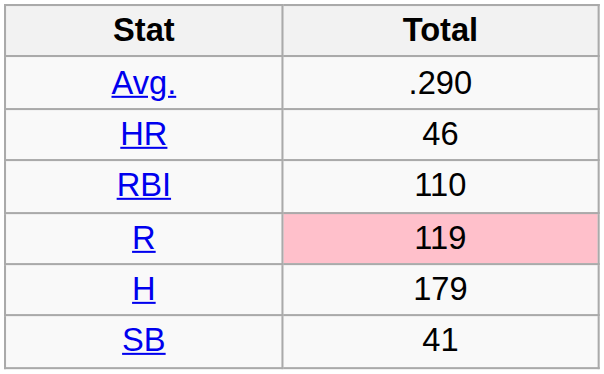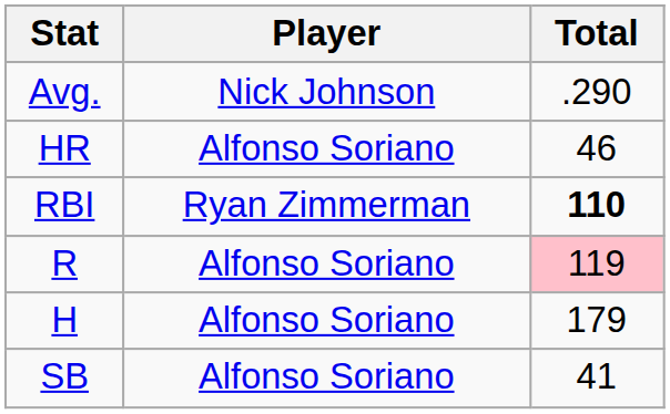 <table class="wikitable" style="width:33%;">
 <tr style="text-align:center; background:#ddd;">
 <th>Stat</th>
+<th>Player</th>
 <th>Total</th>
 </tr>
 <tr align=center>
 <td><a href='#'>Avg.</a></td>
+<td><a href='#'>Nick Johnson</a></td>
 <td>.290</td>
 </tr>
 <tr align=center>
 <td><a href='#'>HR</a></td>
+<td><a href='#'>Alfonso Soriano</a></td>
 <td>46</td>
 </tr>
 <tr align=center>
 <td><a href='#'>RBI</a></td>
-<td>110</td>
+<td><a href='#'>Ryan Zimmerman</a></td>
+<td><strong>110</strong></td>
 </tr>
 <tr align=center>
 <td><a href='#'>R</a></td>
+<td><a href='#'>Alfonso Soriano</a></td>
 <td style="background: pink;">119</td>
 </tr>
 <tr align=center>
 <td><a href='#'>H</a></td>
+<td><a href='#'>Alfonso Soriano</a></td>
 <td>179</td>
 </tr>
 <tr align=center>
 <td><a href='#'>SB</a></td>
+<td><a href='#'>Alfonso Soriano</a></td>
 <td>41</td>
 </tr>
 </table>
